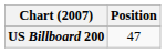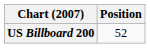 <table class="wikitable plainrowheaders" style="text-align:center">
 <tr>
 <th scope="col">Chart (2007)</th>
 <th scope="col">Position</th>
 </tr>
 <tr>
 <th scope="row">US <em>Billboard</em> 200</th>
-<td>47</td>
+<td>52</td>
 </tr>
 </table>
